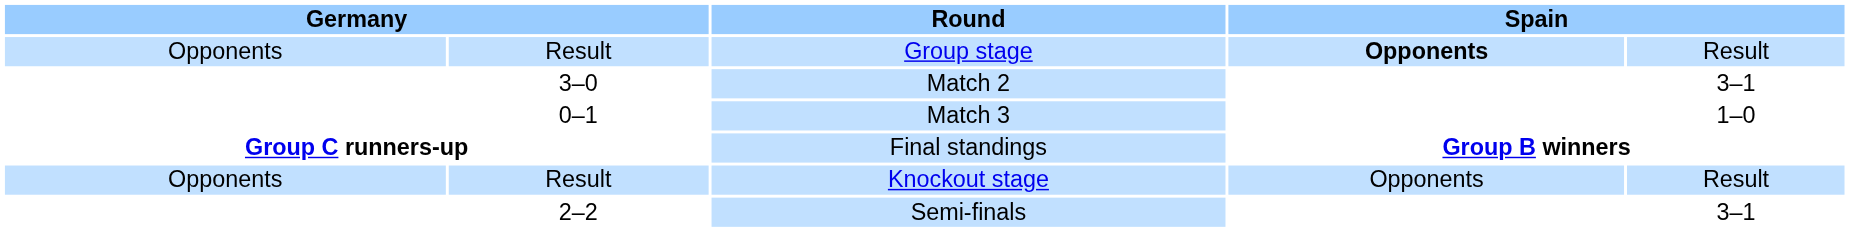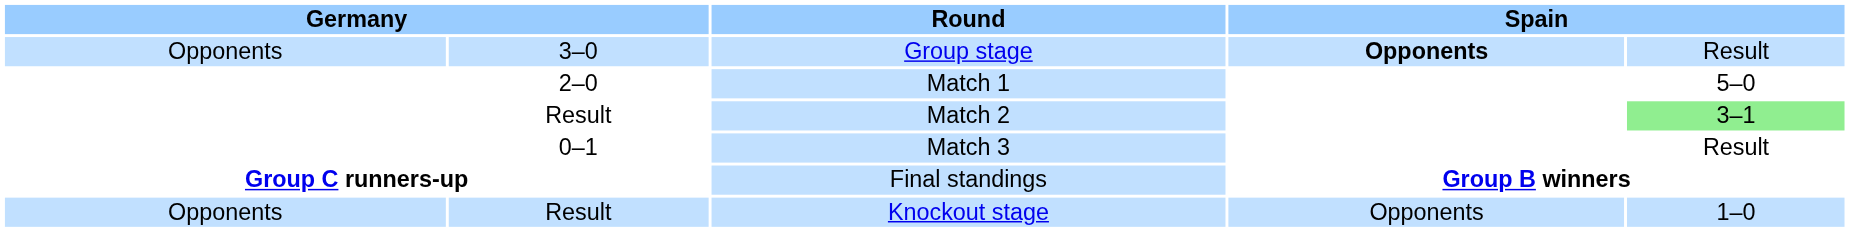 <table style="width:100%; text-align:center">
 <tr style="vertical-align:top; background:#99CCFF">
 <th colspan="2">Germany</th>
 <th>Round</th>
 <th colspan="2">Spain</th>
 </tr>
 <tr style="vertical-align:top; background:#C1E0FF">
 <td>Opponents</td>
-<td>Result</td>
+<td>3–0</td>
 <td><a href='#'>Group stage</a></td>
 <td><strong>Opponents</strong></td>
 <td>Result</td>
 </tr>
 <tr>
 <td align="left"></td>
-<td>3–0</td>
+<td>2–0</td>
+<td style="background:#C1E0FF">Match 1</td>
+<td align="left"></td>
+<td>5–0</td>
+</tr>
+<tr>
+<td align="left"></td>
+<td>Result</td>
 <td style="background:#C1E0FF">Match 2</td>
 <td align="left"></td>
-<td>3–1</td>
+<td style="background: lightgreen;">3–1</td>
 </tr>
 <tr>
 <td align="left"></td>
 <td>0–1</td>
 <td style="background:#C1E0FF">Match 3</td>
 <td align="left"></td>
-<td>1–0</td>
+<td>Result</td>
 </tr>
 <tr>
 <td colspan="2" style="text-align:center"><strong><a href='#'>Group C</a> runners-up</strong><br></td>
 <td style="background:#C1E0FF">Final standings</td>
 <td colspan="2" style="text-align:center"><strong><a href='#'>Group B</a> winners</strong><br></td>
 </tr>
 <tr style="vertical-align:top; background:#C1E0FF">
 <td>Opponents</td>
 <td>Result</td>
 <td><a href='#'>Knockout stage</a></td>
 <td>Opponents</td>
-<td>Result</td>
-</tr>
-<tr>
-<td align="left"></td>
-<td>2–2  </td>
-<td style="background:#C1E0FF">Semi-finals</td>
-<td align="left"></td>
-<td>3–1</td>
+<td>1–0</td>
 </tr>
 </table>
